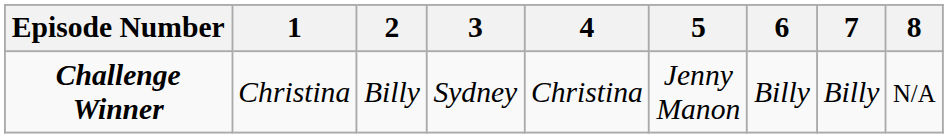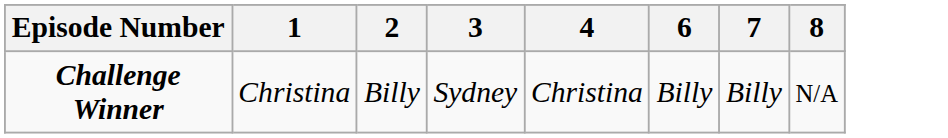 <table class="wikitable" style="text-align:center" align="center">
 <tr>
 <th>Episode Number</th>
 <th>1</th>
 <th>2</th>
 <th>3</th>
 <th>4</th>
-<th>5</th>
 <th>6</th>
 <th>7</th>
 <th>8</th>
 </tr>
 <tr>
 <td><strong><em>Challenge<br>Winner</em></strong></td>
 <td><em>Christina</em></td>
 <td><em>Billy</em></td>
 <td><em>Sydney</em></td>
 <td><em>Christina</em></td>
-<td><em>Jenny<br>Manon</em></td>
 <td><em>Billy</em></td>
 <td><em>Billy</em></td>
 <td><span><small>N/A</small></span></td>
 </tr>
 </table>
